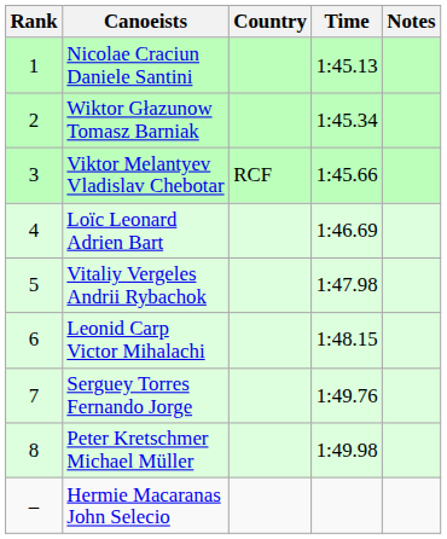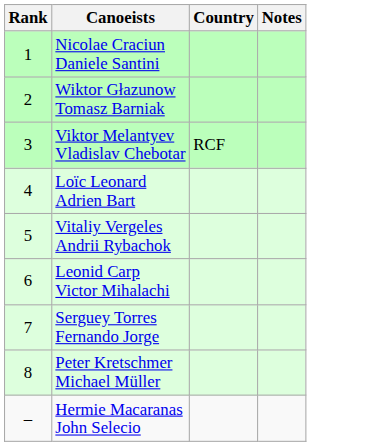 <table class="wikitable" style="text-align:center">
 <tr>
 <th>Rank</th>
 <th>Canoeists</th>
 <th>Country</th>
-<th>Time</th>
 <th>Notes</th>
 </tr>
 <tr bgcolor=bbffbb>
 <td>1</td>
 <td align="left"><a href='#'>Nicolae Craciun</a><br><a href='#'>Daniele Santini</a></td>
 <td align="left"></td>
-<td>1:45.13</td>
 <td></td>
 </tr>
 <tr bgcolor=bbffbb>
 <td>2</td>
 <td align="left"><a href='#'>Wiktor Głazunow</a><br><a href='#'>Tomasz Barniak</a></td>
 <td align="left"></td>
-<td>1:45.34</td>
 <td></td>
 </tr>
 <tr bgcolor=bbffbb>
 <td>3</td>
 <td align="left"><a href='#'>Viktor Melantyev</a><br><a href='#'>Vladislav Chebotar</a></td>
 <td align="left"> RCF</td>
-<td>1:45.66</td>
 <td></td>
 </tr>
 <tr bgcolor=ddffdd>
 <td>4</td>
 <td align="left"><a href='#'>Loïc Leonard</a><br><a href='#'>Adrien Bart</a></td>
 <td align="left"></td>
-<td>1:46.69</td>
 <td></td>
 </tr>
 <tr bgcolor=ddffdd>
 <td>5</td>
 <td align="left"><a href='#'>Vitaliy Vergeles</a><br><a href='#'>Andrii Rybachok</a></td>
 <td align="left"></td>
-<td>1:47.98</td>
 <td></td>
 </tr>
 <tr bgcolor=ddffdd>
 <td>6</td>
 <td align="left"><a href='#'>Leonid Carp</a><br><a href='#'>Victor Mihalachi</a></td>
 <td align="left"></td>
-<td>1:48.15</td>
 <td></td>
 </tr>
 <tr bgcolor=ddffdd>
 <td>7</td>
 <td align="left"><a href='#'>Serguey Torres</a><br><a href='#'>Fernando Jorge</a></td>
 <td align="left"></td>
-<td>1:49.76</td>
 <td></td>
 </tr>
 <tr bgcolor=ddffdd>
 <td>8</td>
 <td align="left"><a href='#'>Peter Kretschmer</a><br><a href='#'>Michael Müller</a></td>
 <td align="left"></td>
-<td>1:49.98</td>
 <td></td>
 </tr>
 <tr>
 <td>–</td>
 <td align="left"><a href='#'>Hermie Macaranas</a><br><a href='#'>John Selecio</a></td>
 <td align="left"></td>
 <td></td>
-<td></td>
 </tr>
 </table>
